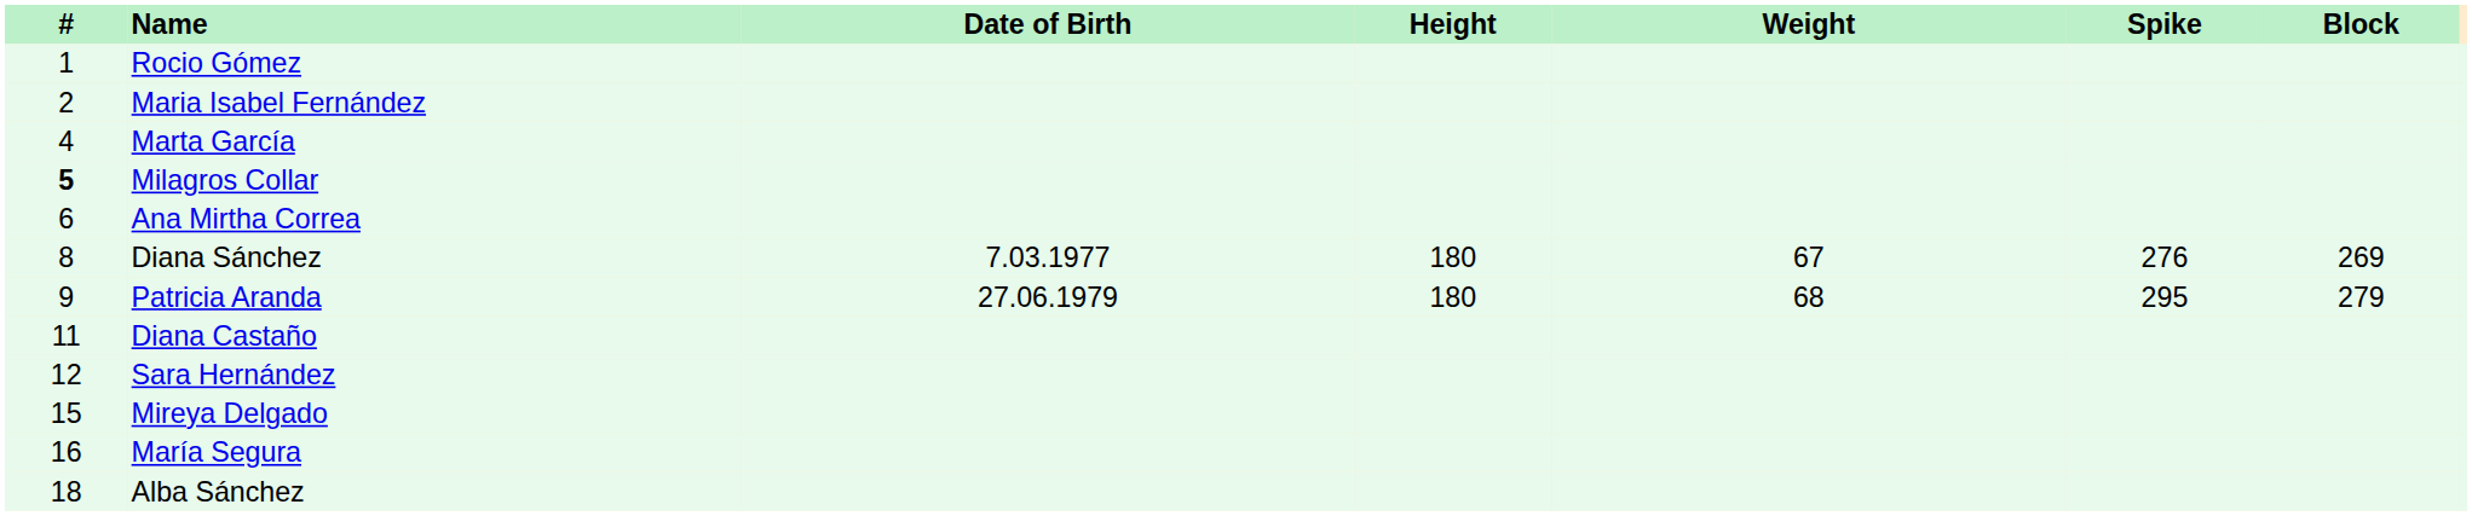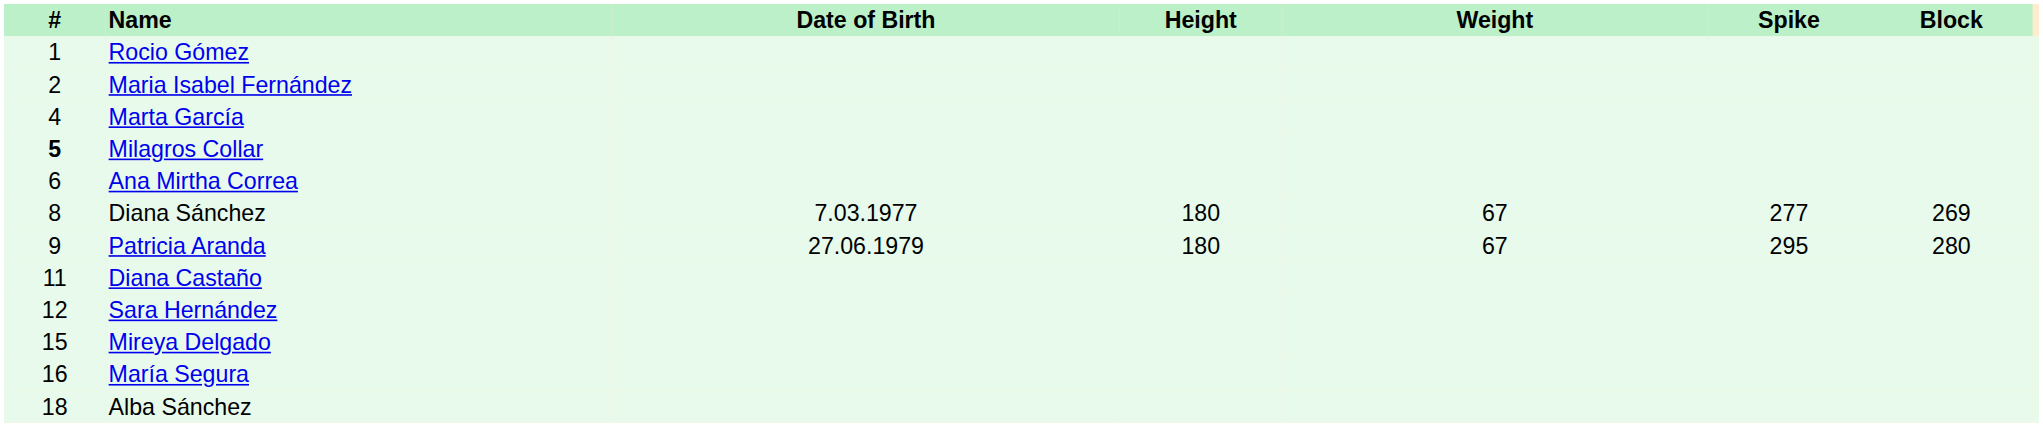 <table border=0 cellpadding=2 cellspacing=0  |- bgcolor=#FFECCE style="text-align:center; font-size:90%;" width=100%>
 <tr bgcolor=#BBF0C9>
 <th width=5%>#</th>
 <th width=25% align=left>Name</th>
 <th width=25%>Date of Birth</th>
 <th width=8%>Height</th>
 <th width=21%>Weight</th>
 <th width=8%>Spike</th>
 <th width=8%>Block</th>
 </tr>
 <tr bgcolor=#E7FAEC>
 <td>1</td>
 <td align=left><a href='#'>Rocio Gómez</a></td>
 <td></td>
 <td></td>
 <td></td>
 <td></td>
 <td></td>
 <td></td>
 </tr>
 <tr bgcolor=#E7FAEC>
 <td>2</td>
 <td align=left><a href='#'>Maria Isabel Fernández</a></td>
 <td></td>
 <td></td>
 <td></td>
 <td></td>
 <td></td>
 <td></td>
 </tr>
 <tr bgcolor=#E7FAEC>
 <td>4</td>
 <td align=left><a href='#'>Marta García</a></td>
 <td></td>
 <td></td>
 <td></td>
 <td></td>
 <td></td>
 <td></td>
 </tr>
 <tr bgcolor=#E7FAEC>
 <td><strong>5</strong></td>
 <td align=left><a href='#'>Milagros Collar</a></td>
 <td></td>
 <td></td>
 <td></td>
 <td></td>
 <td></td>
 <td></td>
 </tr>
 <tr bgcolor=#E7FAEC>
 <td>6</td>
 <td align=left><a href='#'>Ana Mirtha Correa</a></td>
 <td></td>
 <td></td>
 <td></td>
 <td></td>
 <td></td>
 <td></td>
 </tr>
 <tr bgcolor=#E7FAEC>
 <td>8</td>
 <td align=left>Diana Sánchez</td>
 <td>7.03.1977</td>
 <td>180</td>
 <td>67</td>
-<td>276</td>
+<td>277</td>
 <td>269</td>
 <td></td>
 </tr>
 <tr bgcolor=#E7FAEC>
 <td>9</td>
 <td align=left><a href='#'>Patricia Aranda</a></td>
 <td>27.06.1979</td>
 <td>180</td>
-<td>68</td>
+<td>67</td>
 <td>295</td>
-<td>279</td>
+<td>280</td>
 <td></td>
 </tr>
 <tr bgcolor=#E7FAEC>
 <td>11</td>
 <td align=left><a href='#'>Diana Castaño</a></td>
 <td></td>
 <td></td>
 <td></td>
 <td></td>
 <td></td>
 <td></td>
 </tr>
 <tr bgcolor=#E7FAEC>
 <td>12</td>
 <td align=left><a href='#'>Sara Hernández</a></td>
 <td></td>
 <td></td>
 <td></td>
 <td></td>
 <td></td>
 <td></td>
 </tr>
 <tr bgcolor=#E7FAEC>
 <td>15</td>
 <td align=left><a href='#'>Mireya Delgado</a></td>
 <td></td>
 <td></td>
 <td></td>
 <td></td>
 <td></td>
 <td></td>
 </tr>
 <tr bgcolor=#E7FAEC>
 <td>16</td>
 <td align=left><a href='#'>María Segura</a></td>
 <td></td>
 <td></td>
 <td></td>
 <td></td>
 <td></td>
 <td></td>
 </tr>
 <tr bgcolor=#E7FAEC>
 <td>18</td>
 <td align=left>Alba Sánchez</td>
 <td></td>
 <td></td>
 <td></td>
 <td></td>
 <td></td>
 <td></td>
 </tr>
 </table>
